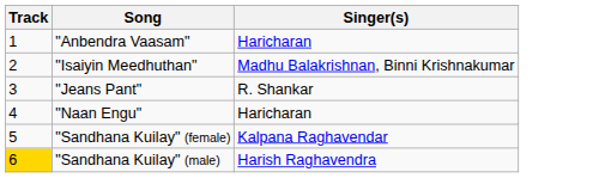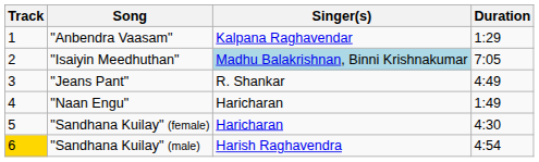 <table class="wikitable" style="font-size:95%;">
 <tr>
 <th>Track</th>
 <th>Song</th>
 <th>Singer(s)</th>
+<th>Duration</th>
 </tr>
 <tr>
 <td>1</td>
 <td>"Anbendra Vaasam"</td>
-<td><a href='#'>Haricharan</a></td>
+<td><a href='#'>Kalpana Raghavendar</a></td>
+<td>1:29</td>
 </tr>
 <tr>
 <td>2</td>
 <td>"Isaiyin Meedhuthan"</td>
-<td><a href='#'>Madhu Balakrishnan</a>, Binni Krishnakumar</td>
+<td style="background: lightblue;"><a href='#'>Madhu Balakrishnan</a>, Binni Krishnakumar</td>
+<td>7:05</td>
 </tr>
 <tr>
 <td>3</td>
 <td>"Jeans Pant"</td>
 <td>R. Shankar</td>
+<td>4:49</td>
 </tr>
 <tr>
 <td>4</td>
 <td>"Naan Engu"</td>
 <td>Haricharan</td>
+<td>1:49</td>
 </tr>
 <tr>
 <td>5</td>
 <td>"Sandhana Kuilay" <small>(female)</small></td>
-<td><a href='#'>Kalpana Raghavendar</a></td>
+<td><a href='#'>Haricharan</a></td>
+<td>4:30</td>
 </tr>
 <tr>
 <td style="background: gold;">6</td>
 <td>"Sandhana Kuilay" <small>(male)</small></td>
 <td><a href='#'>Harish Raghavendra</a></td>
+<td>4:54</td>
 </tr>
 </table>
